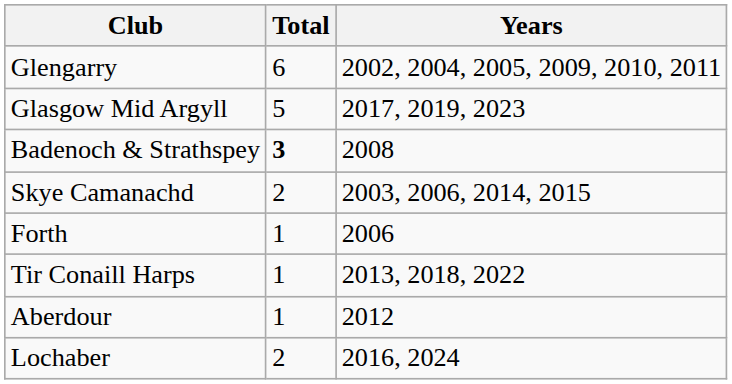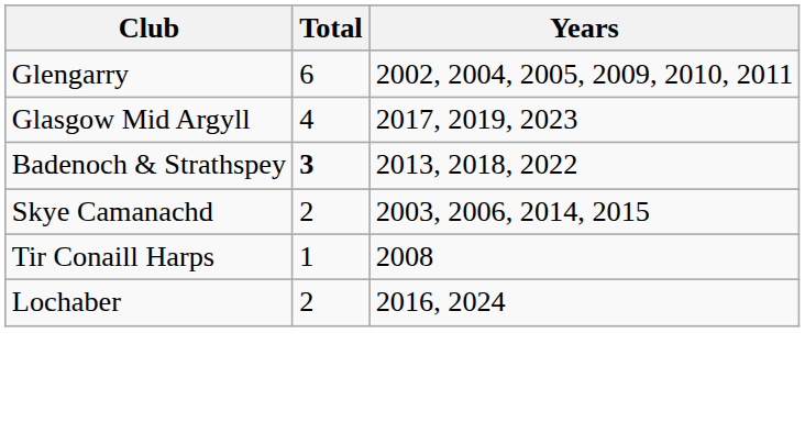 <table class="wikitable sortable">
 <tr>
 <th>Club</th>
 <th>Total</th>
 <th>Years</th>
 </tr>
 <tr>
 <td>Glengarry</td>
 <td>6</td>
 <td>2002, 2004, 2005, 2009, 2010, 2011</td>
 </tr>
 <tr>
 <td>Glasgow Mid Argyll</td>
-<td>5</td>
+<td>4</td>
 <td>2017, 2019, 2023</td>
 </tr>
 <tr>
 <td>Badenoch & Strathspey</td>
 <td><strong>3</strong></td>
-<td>2008</td>
+<td>2013, 2018, 2022</td>
 </tr>
 <tr>
 <td>Skye Camanachd</td>
 <td>2</td>
 <td>2003, 2006, 2014, 2015</td>
 </tr>
 <tr>
-<td>Forth</td>
-<td>1</td>
-<td>2006</td>
-</tr>
-<tr>
 <td>Tir Conaill Harps</td>
 <td>1</td>
-<td>2013, 2018, 2022</td>
-</tr>
-<tr>
-<td>Aberdour</td>
-<td>1</td>
-<td>2012</td>
+<td>2008</td>
 </tr>
 <tr>
 <td>Lochaber</td>
 <td>2</td>
 <td>2016, 2024</td>
 </tr>
 </table>
